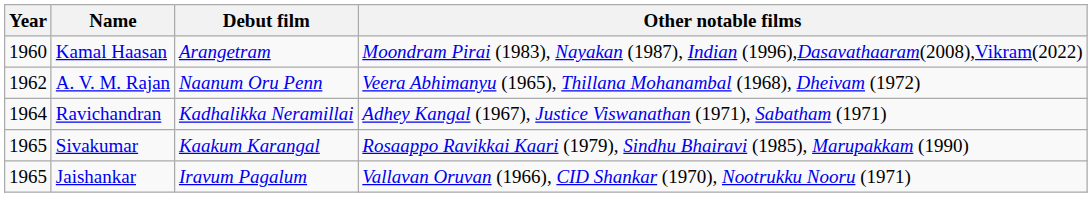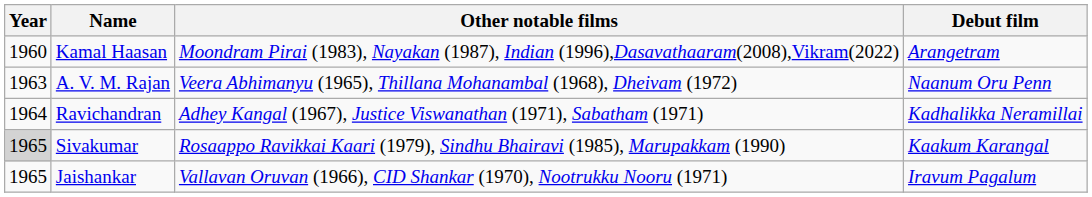 <table class="wikitable sortable" style="font-size:95%;">
 <tr>
 <th>Year</th>
 <th>Name</th>
+<th class=unsortable>Other notable films</th>
 <th>Debut film</th>
-<th class=unsortable>Other notable films</th>
 </tr>
 <tr>
 <td>1960</td>
 <td><a href='#'>Kamal Haasan</a></td>
+<td><em><a href='#'>Moondram Pirai</a></em> (1983), <em><a href='#'>Nayakan</a></em> (1987), <em><a href='#'>Indian</a></em> (1996),<em><a href='#'>Dasavathaaram</a></em>(2008),<a href='#'>Vikram</a>(2022)</td>
 <td><em><a href='#'>Arangetram</a></em></td>
-<td><em><a href='#'>Moondram Pirai</a></em> (1983), <em><a href='#'>Nayakan</a></em> (1987), <em><a href='#'>Indian</a></em> (1996),<em><a href='#'>Dasavathaaram</a></em>(2008),<a href='#'>Vikram</a>(2022)</td>
 </tr>
 <tr>
-<td>1962</td>
+<td>1963</td>
 <td><a href='#'>A. V. M. Rajan</a></td>
+<td><em><a href='#'>Veera Abhimanyu</a></em> (1965), <em><a href='#'>Thillana Mohanambal</a></em> (1968), <em><a href='#'>Dheivam</a></em> (1972)</td>
 <td><em><a href='#'>Naanum Oru Penn</a></em></td>
-<td><em><a href='#'>Veera Abhimanyu</a></em> (1965), <em><a href='#'>Thillana Mohanambal</a></em> (1968), <em><a href='#'>Dheivam</a></em> (1972)</td>
 </tr>
 <tr>
 <td>1964</td>
 <td><a href='#'>Ravichandran</a></td>
+<td><em><a href='#'>Adhey Kangal</a></em> (1967), <em><a href='#'>Justice Viswanathan</a></em> (1971), <em><a href='#'>Sabatham</a></em> (1971)</td>
 <td><em><a href='#'>Kadhalikka Neramillai</a></em></td>
-<td><em><a href='#'>Adhey Kangal</a></em> (1967), <em><a href='#'>Justice Viswanathan</a></em> (1971), <em><a href='#'>Sabatham</a></em> (1971)</td>
 </tr>
 <tr>
-<td>1965</td>
+<td style="background: lightgrey;">1965</td>
 <td><a href='#'>Sivakumar</a></td>
+<td><em><a href='#'>Rosaappo Ravikkai Kaari</a></em> (1979), <em><a href='#'>Sindhu Bhairavi</a></em> (1985), <em><a href='#'>Marupakkam</a></em> (1990)</td>
 <td><em><a href='#'>Kaakum Karangal</a></em></td>
-<td><em><a href='#'>Rosaappo Ravikkai Kaari</a></em> (1979), <em><a href='#'>Sindhu Bhairavi</a></em> (1985), <em><a href='#'>Marupakkam</a></em> (1990)</td>
 </tr>
 <tr>
 <td>1965</td>
 <td><a href='#'>Jaishankar</a></td>
+<td><em><a href='#'>Vallavan Oruvan</a></em> (1966), <em><a href='#'>CID Shankar</a></em> (1970), <em><a href='#'>Nootrukku Nooru</a></em> (1971)</td>
 <td><em><a href='#'>Iravum Pagalum</a></em></td>
-<td><em><a href='#'>Vallavan Oruvan</a></em> (1966), <em><a href='#'>CID Shankar</a></em> (1970), <em><a href='#'>Nootrukku Nooru</a></em> (1971)</td>
 </tr>
 </table>
